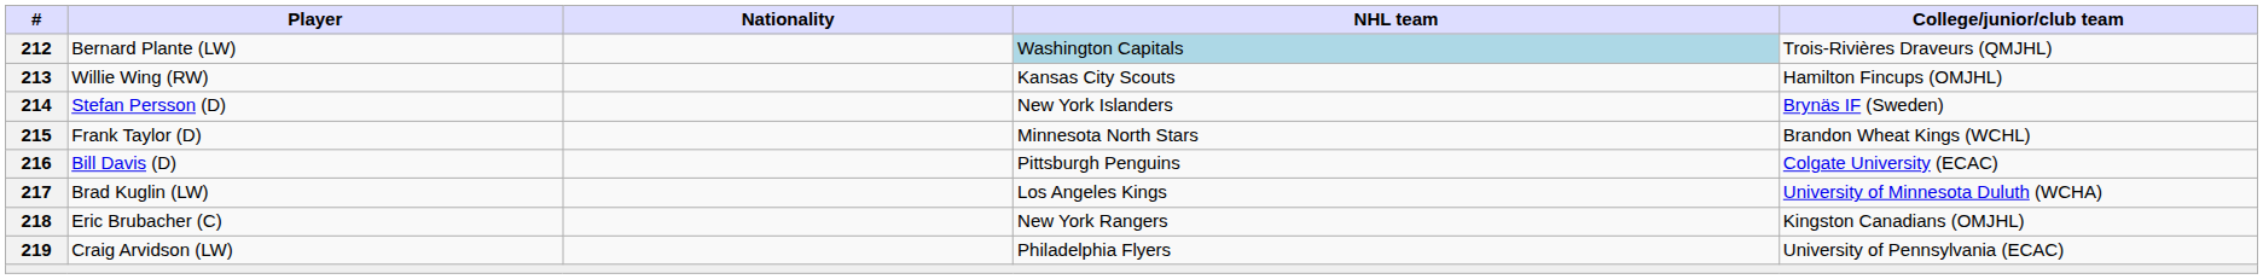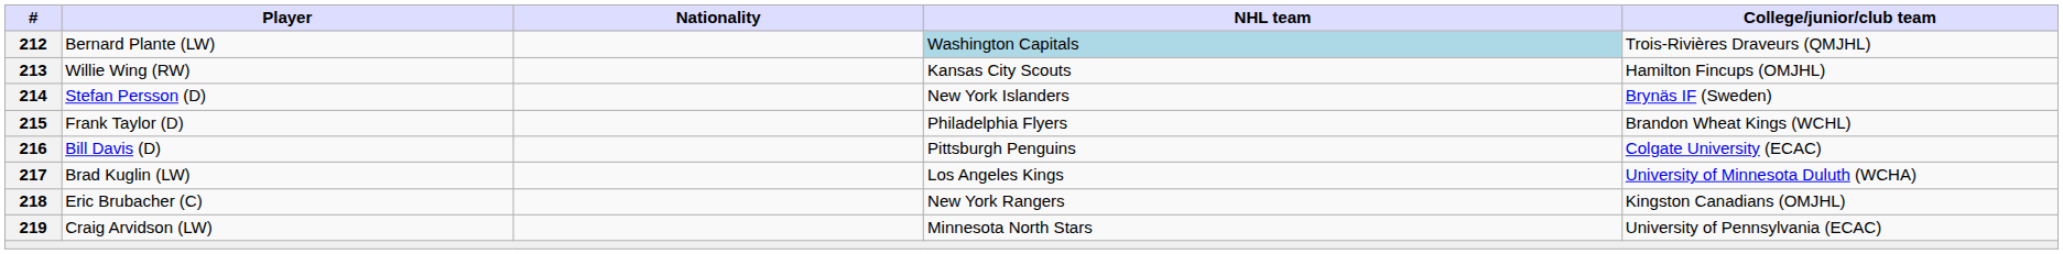 <table class="wikitable" style="width: 100%">
 <tr>
 <th style="background:#ddf; width:2.75%;">#</th>
 <th style="background:#ddf; width:22.0%;">Player</th>
 <th style="background:#ddf; width:20.0%;">Nationality</th>
 <th style="background:#ddf; width:34.0%;">NHL team</th>
 <th style="background:#ddf; width:100.0%;">College/junior/club team</th>
 </tr>
 <tr>
 <th>212</th>
 <td>Bernard Plante (LW)</td>
 <td></td>
 <td style="background: lightblue;">Washington Capitals</td>
 <td>Trois-Rivières Draveurs (QMJHL)</td>
 </tr>
 <tr>
 <th>213</th>
 <td>Willie Wing (RW)</td>
 <td></td>
 <td>Kansas City Scouts</td>
 <td>Hamilton Fincups (OMJHL)</td>
 </tr>
 <tr>
 <th>214</th>
 <td><a href='#'>Stefan Persson</a> (D)</td>
 <td></td>
 <td>New York Islanders</td>
 <td><a href='#'>Brynäs IF</a> (Sweden)</td>
 </tr>
 <tr>
 <th>215</th>
 <td>Frank Taylor (D)</td>
 <td></td>
-<td>Minnesota North Stars</td>
+<td>Philadelphia Flyers</td>
 <td>Brandon Wheat Kings (WCHL)</td>
 </tr>
 <tr>
 <th>216</th>
 <td><a href='#'>Bill Davis</a> (D)</td>
 <td></td>
 <td>Pittsburgh Penguins</td>
 <td><a href='#'>Colgate University</a> (ECAC)</td>
 </tr>
 <tr>
 <th>217</th>
 <td>Brad Kuglin (LW)</td>
 <td></td>
 <td>Los Angeles Kings</td>
 <td><a href='#'>University of Minnesota Duluth</a> (WCHA)</td>
 </tr>
 <tr>
 <th>218</th>
 <td>Eric Brubacher (C)</td>
 <td></td>
 <td>New York Rangers</td>
 <td>Kingston Canadians (OMJHL)</td>
 </tr>
 <tr>
 <th>219</th>
 <td>Craig Arvidson (LW)</td>
 <td></td>
-<td>Philadelphia Flyers</td>
+<td>Minnesota North Stars</td>
 <td>University of Pennsylvania (ECAC)</td>
 </tr>
 <tr>
 <td style="text-align:center; background:#efefef" colspan="6"></td>
 </tr>
 </table>
